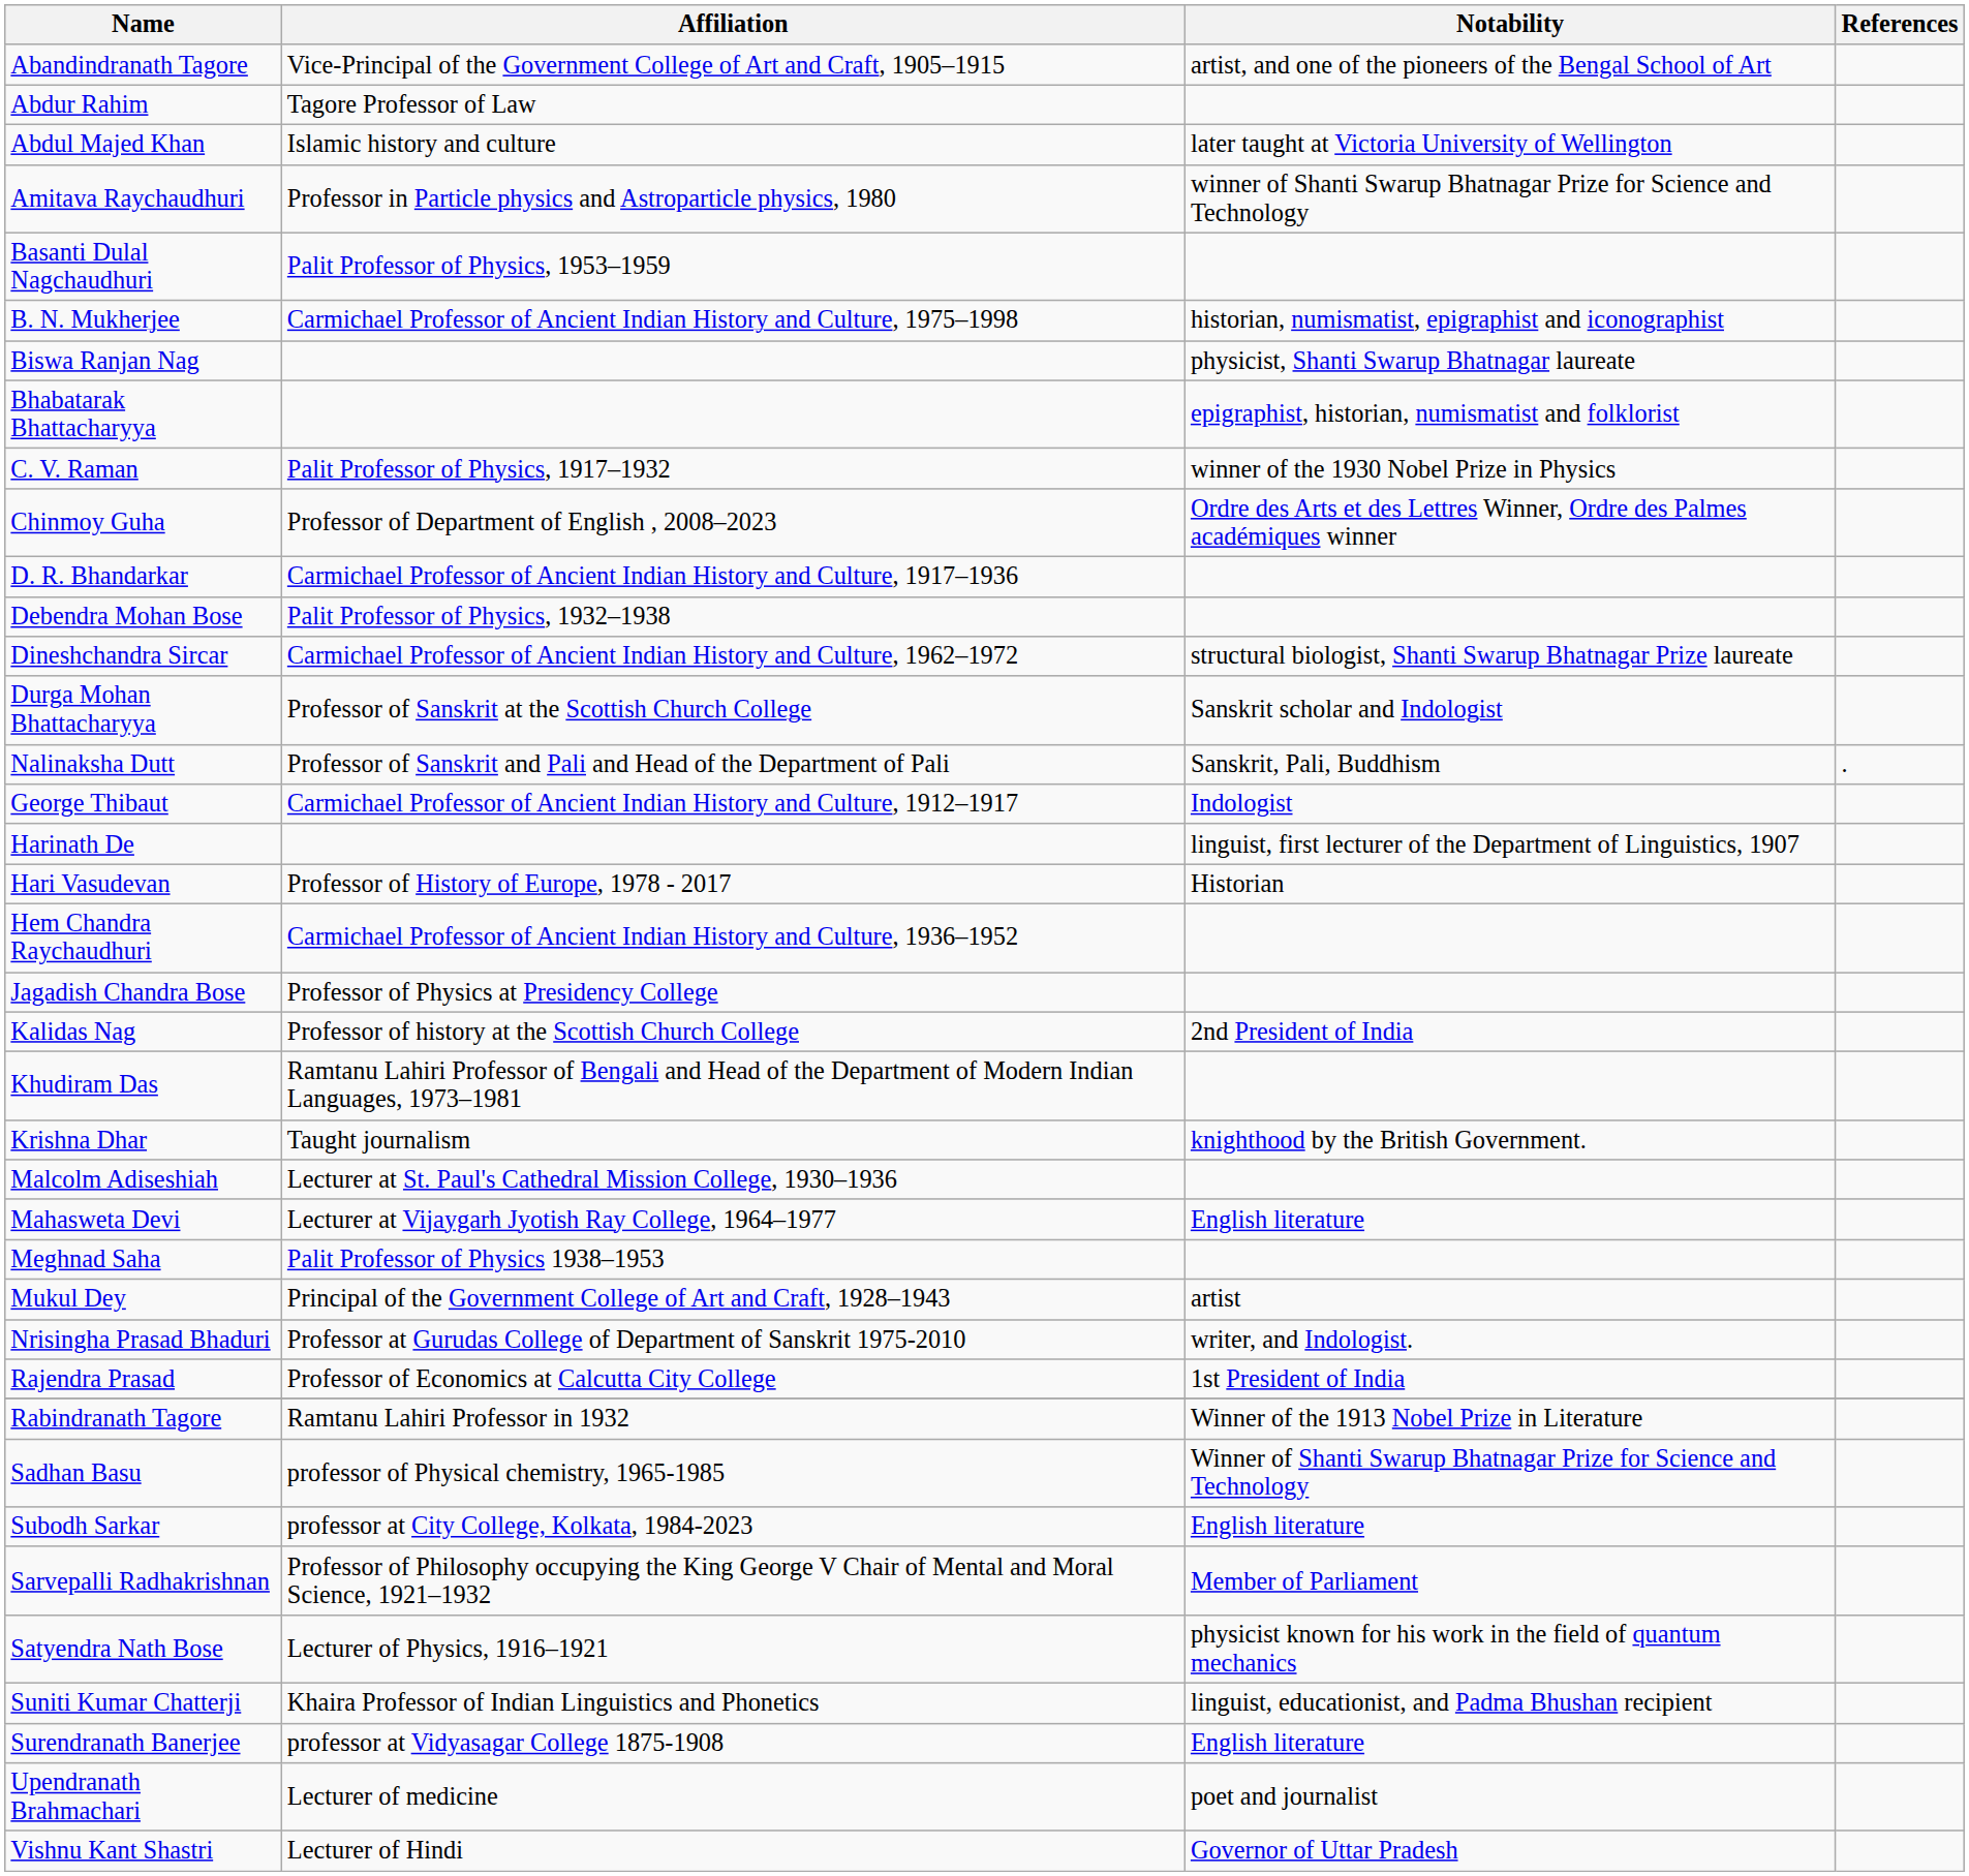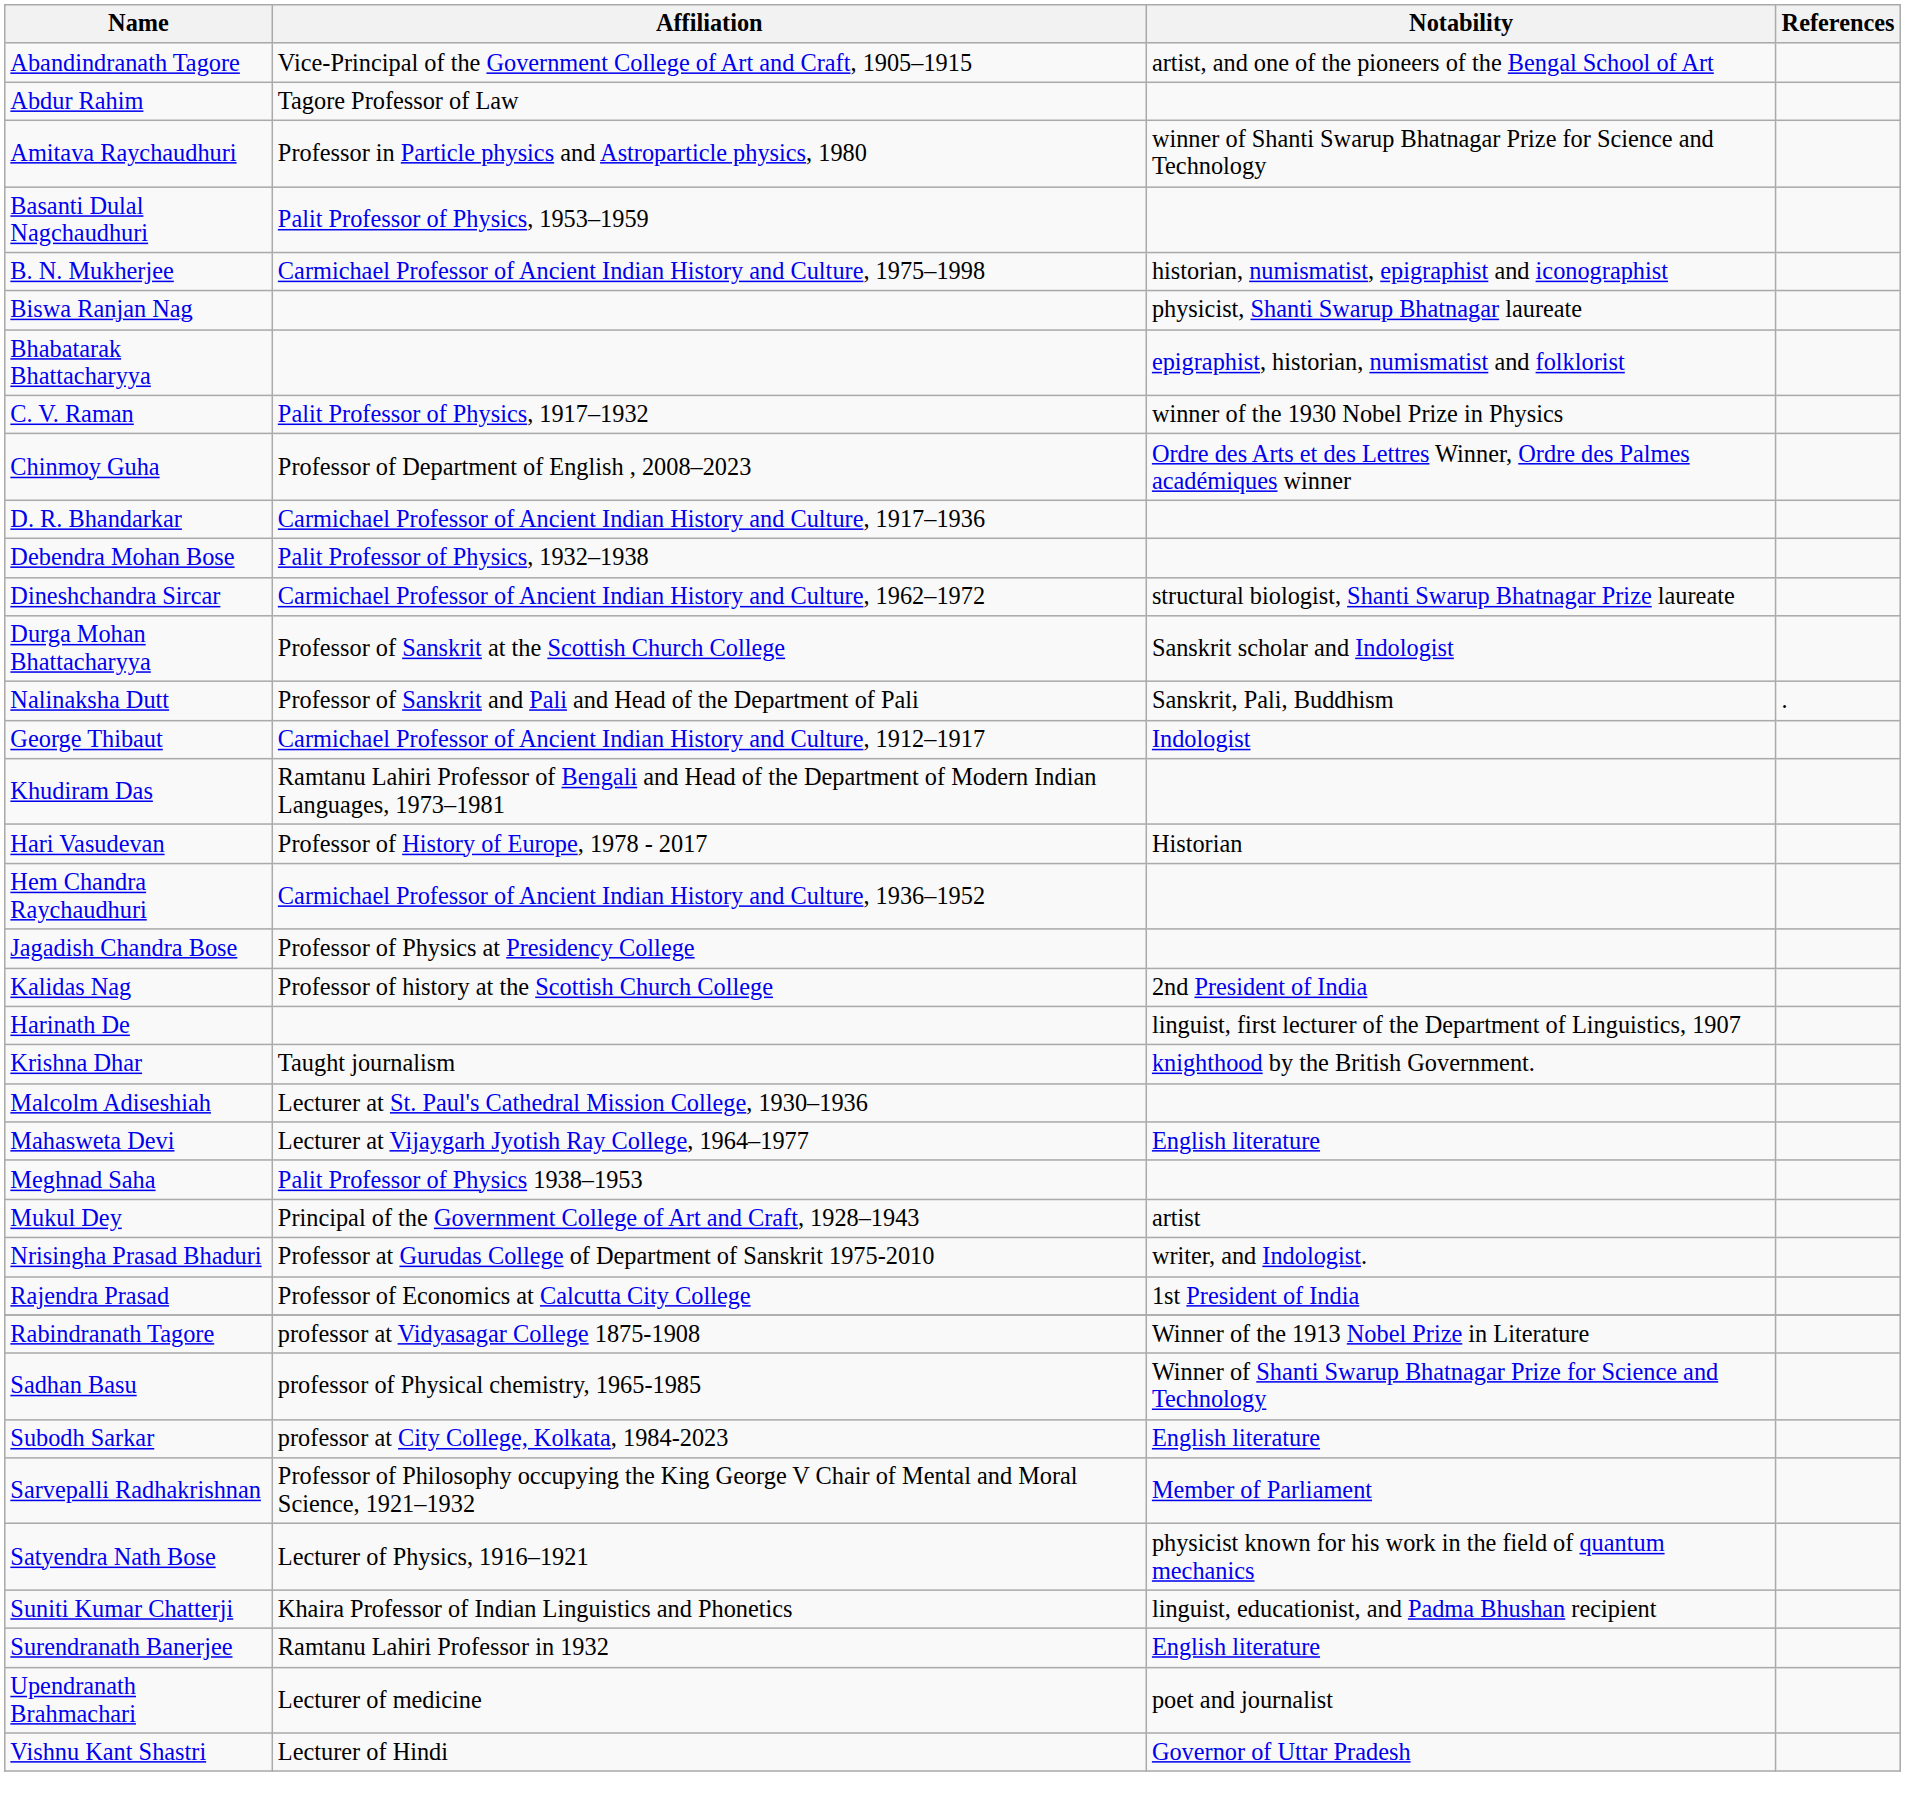 <table class="wikitable">
 <tr>
 <th>Name</th>
 <th>Affiliation</th>
 <th>Notability</th>
 <th>References</th>
 </tr>
 <tr>
 <td><a href='#'>Abandindranath Tagore</a></td>
 <td>Vice-Principal of the <a href='#'>Government College of Art and Craft</a>, 1905–1915</td>
 <td>artist, and one of the pioneers of the <a href='#'>Bengal School of Art</a></td>
 <td></td>
 </tr>
 <tr>
 <td><a href='#'>Abdur Rahim</a></td>
 <td>Tagore Professor of Law</td>
 <td></td>
-<td></td>
-</tr>
-<tr>
-<td><a href='#'>Abdul Majed Khan</a></td>
-<td>Islamic history and culture</td>
-<td>later taught at <a href='#'>Victoria University of Wellington</a></td>
 <td></td>
 </tr>
 <tr>
 <td><a href='#'>Amitava Raychaudhuri</a></td>
 <td>Professor in <a href='#'>Particle physics</a> and <a href='#'>Astroparticle physics</a>, 1980</td>
 <td>winner of Shanti Swarup Bhatnagar Prize for Science and Technology</td>
 <td></td>
 </tr>
 <tr>
 <td><a href='#'>Basanti Dulal Nagchaudhuri</a></td>
 <td><a href='#'>Palit Professor of Physics</a>, 1953–1959</td>
 <td></td>
 <td></td>
 </tr>
 <tr>
 <td><a href='#'>B. N. Mukherjee</a></td>
 <td><a href='#'>Carmichael Professor of Ancient Indian History and Culture</a>, 1975–1998</td>
 <td>historian, <a href='#'>numismatist</a>, <a href='#'>epigraphist</a> and <a href='#'>iconographist</a></td>
 <td></td>
 </tr>
 <tr>
 <td><a href='#'>Biswa Ranjan Nag</a></td>
 <td></td>
 <td>physicist, <a href='#'>Shanti Swarup Bhatnagar</a> laureate</td>
 <td></td>
 </tr>
 <tr>
 <td><a href='#'>Bhabatarak Bhattacharyya</a></td>
 <td></td>
 <td><a href='#'>epigraphist</a>, historian, <a href='#'>numismatist</a> and <a href='#'>folklorist</a></td>
 <td></td>
 </tr>
 <tr>
 <td><a href='#'>C. V. Raman</a></td>
 <td><a href='#'>Palit Professor of Physics</a>, 1917–1932</td>
 <td>winner of the 1930 Nobel Prize in Physics</td>
 <td></td>
 </tr>
 <tr>
 <td><a href='#'>Chinmoy Guha</a></td>
 <td>Professor of Department of English , 2008–2023</td>
 <td><a href='#'>Ordre des Arts et des Lettres</a> Winner, <a href='#'>Ordre des Palmes académiques</a> winner</td>
 <td></td>
 </tr>
 <tr>
 <td><a href='#'>D. R. Bhandarkar</a></td>
 <td><a href='#'>Carmichael Professor of Ancient Indian History and Culture</a>, 1917–1936</td>
 <td></td>
 <td></td>
 </tr>
 <tr>
 <td><a href='#'>Debendra Mohan Bose</a></td>
 <td><a href='#'>Palit Professor of Physics</a>, 1932–1938</td>
 <td></td>
 <td></td>
 </tr>
 <tr>
 <td><a href='#'>Dineshchandra Sircar</a></td>
 <td><a href='#'>Carmichael Professor of Ancient Indian History and Culture</a>, 1962–1972</td>
 <td>structural biologist, <a href='#'>Shanti Swarup Bhatnagar Prize</a> laureate</td>
 <td></td>
 </tr>
 <tr>
 <td><a href='#'>Durga Mohan Bhattacharyya</a></td>
 <td>Professor of <a href='#'>Sanskrit</a> at the <a href='#'>Scottish Church College</a></td>
 <td>Sanskrit scholar and <a href='#'>Indologist</a></td>
 <td></td>
 </tr>
 <tr>
 <td><a href='#'>Nalinaksha Dutt</a></td>
 <td>Professor of <a href='#'>Sanskrit</a> and <a href='#'>Pali</a> and Head of  the Department of Pali</td>
 <td>Sanskrit, Pali, Buddhism</td>
 <td>.</td>
 </tr>
 <tr>
 <td><a href='#'>George Thibaut</a></td>
 <td><a href='#'>Carmichael Professor of Ancient Indian History and Culture</a>, 1912–1917</td>
 <td><a href='#'>Indologist</a></td>
 <td></td>
 </tr>
 <tr>
-<td><a href='#'>Harinath De</a></td>
+<td><a href='#'>Khudiram Das</a></td>
+<td>Ramtanu Lahiri Professor of <a href='#'>Bengali</a> and Head of the Department of Modern Indian Languages, 1973–1981</td>
 <td></td>
-<td>linguist, first lecturer of the Department of Linguistics, 1907</td>
 <td></td>
 </tr>
 <tr>
 <td><a href='#'>Hari Vasudevan</a></td>
 <td>Professor of <a href='#'>History of Europe</a>, 1978 - 2017</td>
 <td>Historian</td>
 <td></td>
 </tr>
 <tr>
 <td><a href='#'>Hem Chandra Raychaudhuri</a></td>
 <td><a href='#'>Carmichael Professor of Ancient Indian History and Culture</a>, 1936–1952</td>
 <td></td>
 <td></td>
 </tr>
 <tr>
 <td><a href='#'>Jagadish Chandra Bose</a></td>
 <td>Professor of Physics at <a href='#'>Presidency College</a></td>
 <td></td>
 <td></td>
 </tr>
 <tr>
 <td><a href='#'>Kalidas Nag</a></td>
 <td>Professor of history at the <a href='#'>Scottish Church College</a></td>
 <td>2nd <a href='#'>President of India</a></td>
 <td></td>
 </tr>
 <tr>
-<td><a href='#'>Khudiram Das</a></td>
-<td>Ramtanu Lahiri Professor of <a href='#'>Bengali</a> and Head of the Department of Modern Indian Languages, 1973–1981</td>
+<td><a href='#'>Harinath De</a></td>
 <td></td>
+<td>linguist, first lecturer of the Department of Linguistics, 1907</td>
 <td></td>
 </tr>
 <tr>
 <td><a href='#'>Krishna Dhar</a></td>
 <td>Taught journalism</td>
 <td><a href='#'>knighthood</a> by the British Government.</td>
 <td></td>
 </tr>
 <tr>
 <td><a href='#'>Malcolm Adiseshiah</a></td>
 <td>Lecturer at <a href='#'>St. Paul's Cathedral Mission College</a>, 1930–1936</td>
 <td></td>
 <td></td>
 </tr>
 <tr>
 <td><a href='#'>Mahasweta Devi</a></td>
 <td>Lecturer at <a href='#'>Vijaygarh Jyotish Ray College</a>, 1964–1977</td>
 <td><a href='#'>English literature</a></td>
 <td></td>
 </tr>
 <tr>
 <td><a href='#'>Meghnad Saha</a></td>
 <td><a href='#'>Palit Professor of Physics</a> 1938–1953</td>
 <td></td>
 <td></td>
 </tr>
 <tr>
 <td><a href='#'>Mukul Dey</a></td>
 <td>Principal of the <a href='#'>Government College of Art and Craft</a>, 1928–1943</td>
 <td>artist</td>
 <td></td>
 </tr>
 <tr>
 <td><a href='#'>Nrisingha Prasad Bhaduri</a></td>
 <td>Professor  at <a href='#'>Gurudas College</a> of Department of Sanskrit 1975-2010</td>
 <td>writer, and <a href='#'>Indologist</a>.</td>
 <td></td>
 </tr>
 <tr>
 <td><a href='#'>Rajendra Prasad</a></td>
 <td>Professor of Economics at <a href='#'>Calcutta City College</a></td>
 <td>1st <a href='#'>President of India</a></td>
 <td></td>
 </tr>
 <tr>
 </tr>
 <tr>
 <td><a href='#'>Rabindranath Tagore</a></td>
-<td>Ramtanu Lahiri Professor in 1932</td>
+<td>professor at <a href='#'>Vidyasagar College</a> 1875-1908</td>
 <td>Winner of the 1913 <a href='#'>Nobel Prize</a> in Literature</td>
 <td></td>
 </tr>
 <tr>
 <td><a href='#'>Sadhan Basu</a></td>
 <td>professor of Physical chemistry, 1965-1985</td>
 <td>Winner of <a href='#'>Shanti Swarup Bhatnagar Prize for Science and Technology</a></td>
 <td></td>
 </tr>
 <tr>
 <td><a href='#'>Subodh Sarkar</a></td>
 <td>professor  at <a href='#'>City College, Kolkata</a>, 1984-2023</td>
 <td><a href='#'>English literature</a></td>
 <td></td>
 </tr>
 <tr>
 <td><a href='#'>Sarvepalli Radhakrishnan</a></td>
 <td>Professor of Philosophy occupying the King George V Chair of Mental and Moral Science, 1921–1932</td>
 <td><a href='#'>Member of Parliament</a></td>
 <td></td>
 </tr>
 <tr>
 <td><a href='#'>Satyendra Nath Bose</a></td>
 <td>Lecturer of Physics, 1916–1921</td>
 <td>physicist known for his work in the field of <a href='#'>quantum mechanics</a></td>
 <td></td>
 </tr>
 <tr>
 <td><a href='#'>Suniti Kumar Chatterji</a></td>
 <td>Khaira Professor of Indian Linguistics and Phonetics</td>
 <td>linguist, educationist, and <a href='#'>Padma Bhushan</a> recipient</td>
 <td></td>
 </tr>
 <tr>
 <td><a href='#'>Surendranath Banerjee</a></td>
-<td>professor at <a href='#'>Vidyasagar College</a> 1875-1908</td>
+<td>Ramtanu Lahiri Professor in 1932</td>
 <td><a href='#'>English literature</a></td>
 <td></td>
 </tr>
 <tr>
 <td><a href='#'>Upendranath Brahmachari</a></td>
 <td>Lecturer of medicine</td>
 <td>poet and journalist</td>
 <td></td>
 </tr>
 <tr>
 <td><a href='#'>Vishnu Kant Shastri</a></td>
 <td>Lecturer of Hindi</td>
 <td><a href='#'>Governor of Uttar Pradesh</a></td>
 <td></td>
 </tr>
 </table>
